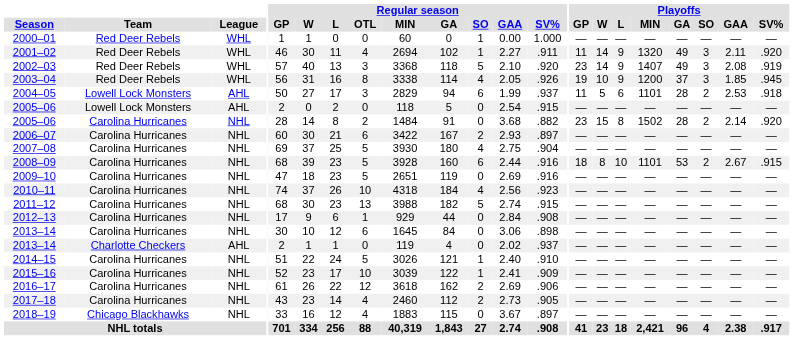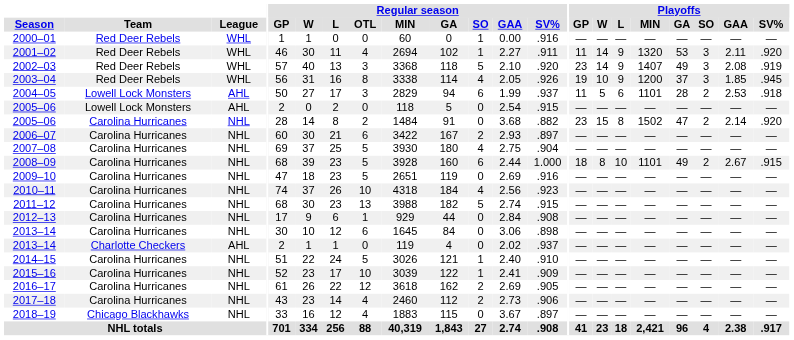 <table border="0" cellpadding="1" cellspacing="0" style="text-align:center; width:90%">
 <tr ALIGN="center" bgcolor="#e0e0e0">
 <th align="center" colspan="3" bgcolor="#ffffff"></th>
 <th align="center" rowspan="99" bgcolor="#ffffff"></th>
 <th align="center" colspan="9" bgcolor="#e0e0e0"><a href='#'>Regular season</a></th>
 <th align="center" rowspan="99" bgcolor="#ffffff"></th>
 <th align="center" colspan="8" bgcolor="#e0e0e0"><a href='#'>Playoffs</a></th>
 </tr>
 <tr ALIGN="center" bgcolor="#e0e0e0">
 <th><a href='#'>Season</a></th>
 <th>Team</th>
 <th>League</th>
 <th>GP</th>
 <th>W</th>
 <th>L</th>
 <th>OTL</th>
 <th>MIN</th>
 <th>GA</th>
 <th><a href='#'>SO</a></th>
 <th><a href='#'>GAA</a></th>
 <th><a href='#'>SV%</a></th>
 <th>GP</th>
 <th>W</th>
 <th>L</th>
 <th>MIN</th>
 <th>GA</th>
 <th>SO</th>
 <th>GAA</th>
 <th>SV%</th>
 </tr>
 <tr ALIGN="center">
 <td><a href='#'>2000–01</a></td>
 <td><a href='#'>Red Deer Rebels</a></td>
 <td><a href='#'>WHL</a></td>
 <td>1</td>
 <td>1</td>
 <td>0</td>
 <td>0</td>
 <td>60</td>
 <td>0</td>
 <td>1</td>
 <td>0.00</td>
-<td>1.000</td>
+<td>.916</td>
 <td>—</td>
 <td>—</td>
 <td>—</td>
 <td>—</td>
 <td>—</td>
 <td>—</td>
 <td>—</td>
 <td>—</td>
 </tr>
 <tr ALIGN="center" bgcolor="#f0f0f0">
 <td><a href='#'>2001–02</a></td>
 <td>Red Deer Rebels</td>
 <td>WHL</td>
 <td>46</td>
 <td>30</td>
 <td>11</td>
 <td>4</td>
 <td>2694</td>
 <td>102</td>
 <td>1</td>
 <td>2.27</td>
 <td>.911</td>
 <td>11</td>
 <td>14</td>
 <td>9</td>
 <td>1320</td>
-<td>49</td>
+<td>53</td>
 <td>3</td>
 <td>2.11</td>
 <td>.920</td>
 </tr>
 <tr ALIGN="center">
 <td><a href='#'>2002–03</a></td>
 <td>Red Deer Rebels</td>
 <td>WHL</td>
 <td>57</td>
 <td>40</td>
 <td>13</td>
 <td>3</td>
 <td>3368</td>
 <td>118</td>
 <td>5</td>
 <td>2.10</td>
 <td>.920</td>
 <td>23</td>
 <td>14</td>
 <td>9</td>
 <td>1407</td>
 <td>49</td>
 <td>3</td>
 <td>2.08</td>
 <td>.919</td>
 </tr>
 <tr ALIGN="center" bgcolor="#f0f0f0">
 <td><a href='#'>2003–04</a></td>
 <td>Red Deer Rebels</td>
 <td>WHL</td>
 <td>56</td>
 <td>31</td>
 <td>16</td>
 <td>8</td>
 <td>3338</td>
 <td>114</td>
 <td>4</td>
 <td>2.05</td>
 <td>.926</td>
 <td>19</td>
 <td>10</td>
 <td>9</td>
 <td>1200</td>
 <td>37</td>
 <td>3</td>
 <td>1.85</td>
 <td>.945</td>
 </tr>
 <tr ALIGN="center">
 <td><a href='#'>2004–05</a></td>
 <td><a href='#'>Lowell Lock Monsters</a></td>
 <td><a href='#'>AHL</a></td>
 <td>50</td>
 <td>27</td>
 <td>17</td>
 <td>3</td>
 <td>2829</td>
 <td>94</td>
 <td>6</td>
 <td>1.99</td>
 <td>.937</td>
 <td>11</td>
 <td>5</td>
 <td>6</td>
 <td>1101</td>
 <td>28</td>
 <td>2</td>
 <td>2.53</td>
 <td>.918</td>
 </tr>
 <tr ALIGN="center" bgcolor="#f0f0f0">
 <td><a href='#'>2005–06</a></td>
 <td>Lowell Lock Monsters</td>
 <td>AHL</td>
 <td>2</td>
 <td>0</td>
 <td>2</td>
 <td>0</td>
 <td>118</td>
 <td>5</td>
 <td>0</td>
 <td>2.54</td>
 <td>.915</td>
 <td>—</td>
 <td>—</td>
 <td>—</td>
 <td>—</td>
 <td>—</td>
 <td>—</td>
 <td>—</td>
 <td>—</td>
 </tr>
 <tr ALIGN="center">
 <td><a href='#'>2005–06</a></td>
 <td><a href='#'>Carolina Hurricanes</a></td>
 <td><a href='#'>NHL</a></td>
 <td>28</td>
 <td>14</td>
 <td>8</td>
 <td>2</td>
 <td>1484</td>
 <td>91</td>
 <td>0</td>
 <td>3.68</td>
 <td>.882</td>
 <td>23</td>
 <td>15</td>
 <td>8</td>
 <td>1502</td>
-<td>28</td>
+<td>47</td>
 <td>2</td>
 <td>2.14</td>
 <td>.920</td>
 </tr>
 <tr ALIGN="center" bgcolor="#f0f0f0">
 <td><a href='#'>2006–07</a></td>
 <td>Carolina Hurricanes</td>
 <td>NHL</td>
 <td>60</td>
 <td>30</td>
 <td>21</td>
 <td>6</td>
 <td>3422</td>
 <td>167</td>
 <td>2</td>
 <td>2.93</td>
 <td>.897</td>
 <td>—</td>
 <td>—</td>
 <td>—</td>
 <td>—</td>
 <td>—</td>
 <td>—</td>
 <td>—</td>
 <td>—</td>
 </tr>
 <tr ALIGN="center">
 <td><a href='#'>2007–08</a></td>
 <td>Carolina Hurricanes</td>
 <td>NHL</td>
 <td>69</td>
 <td>37</td>
 <td>25</td>
 <td>5</td>
 <td>3930</td>
 <td>180</td>
 <td>4</td>
 <td>2.75</td>
 <td>.904</td>
 <td>—</td>
 <td>—</td>
 <td>—</td>
 <td>—</td>
 <td>—</td>
 <td>—</td>
 <td>—</td>
 <td>—</td>
 </tr>
 <tr ALIGN="center" bgcolor="#f0f0f0">
 <td><a href='#'>2008–09</a></td>
 <td>Carolina Hurricanes</td>
 <td>NHL</td>
 <td>68</td>
 <td>39</td>
 <td>23</td>
 <td>5</td>
 <td>3928</td>
 <td>160</td>
 <td>6</td>
 <td>2.44</td>
-<td>.916</td>
+<td>1.000</td>
 <td>18</td>
 <td>8</td>
 <td>10</td>
 <td>1101</td>
-<td>53</td>
+<td>49</td>
 <td>2</td>
 <td>2.67</td>
 <td>.915</td>
 </tr>
 <tr ALIGN="center">
 <td><a href='#'>2009–10</a></td>
 <td>Carolina Hurricanes</td>
 <td>NHL</td>
 <td>47</td>
 <td>18</td>
 <td>23</td>
 <td>5</td>
 <td>2651</td>
 <td>119</td>
 <td>0</td>
 <td>2.69</td>
 <td>.916</td>
 <td>—</td>
 <td>—</td>
 <td>—</td>
 <td>—</td>
 <td>—</td>
 <td>—</td>
 <td>—</td>
 <td>—</td>
 </tr>
 <tr ALIGN="center" bgcolor="#f0f0f0">
 <td><a href='#'>2010–11</a></td>
 <td>Carolina Hurricanes</td>
 <td>NHL</td>
 <td>74</td>
 <td>37</td>
 <td>26</td>
 <td>10</td>
 <td>4318</td>
 <td>184</td>
 <td>4</td>
 <td>2.56</td>
 <td>.923</td>
 <td>—</td>
 <td>—</td>
 <td>—</td>
 <td>—</td>
 <td>—</td>
 <td>—</td>
 <td>—</td>
 <td>—</td>
 </tr>
 <tr ALIGN="center">
 <td><a href='#'>2011–12</a></td>
 <td>Carolina Hurricanes</td>
 <td>NHL</td>
 <td>68</td>
 <td>30</td>
 <td>23</td>
 <td>13</td>
 <td>3988</td>
 <td>182</td>
 <td>5</td>
 <td>2.74</td>
 <td>.915</td>
 <td>—</td>
 <td>—</td>
 <td>—</td>
 <td>—</td>
 <td>—</td>
 <td>—</td>
 <td>—</td>
 <td>—</td>
 </tr>
 <tr ALIGN="center" bgcolor="#f0f0f0">
 <td><a href='#'>2012–13</a></td>
 <td>Carolina Hurricanes</td>
 <td>NHL</td>
 <td>17</td>
 <td>9</td>
 <td>6</td>
 <td>1</td>
 <td>929</td>
 <td>44</td>
 <td>0</td>
 <td>2.84</td>
 <td>.908</td>
 <td>—</td>
 <td>—</td>
 <td>—</td>
 <td>—</td>
 <td>—</td>
 <td>—</td>
 <td>—</td>
 <td>—</td>
 </tr>
 <tr ALIGN="center">
 <td><a href='#'>2013–14</a></td>
 <td>Carolina Hurricanes</td>
 <td>NHL</td>
 <td>30</td>
 <td>10</td>
 <td>12</td>
 <td>6</td>
 <td>1645</td>
 <td>84</td>
 <td>0</td>
 <td>3.06</td>
 <td>.898</td>
 <td>—</td>
 <td>—</td>
 <td>—</td>
 <td>—</td>
 <td>—</td>
 <td>—</td>
 <td>—</td>
 <td>—</td>
 </tr>
 <tr ALIGN="center" bgcolor="#f0f0f0">
 <td><a href='#'>2013–14</a></td>
 <td><a href='#'>Charlotte Checkers</a></td>
 <td>AHL</td>
 <td>2</td>
 <td>1</td>
 <td>1</td>
 <td>0</td>
 <td>119</td>
 <td>4</td>
 <td>0</td>
 <td>2.02</td>
 <td>.937</td>
 <td>—</td>
 <td>—</td>
 <td>—</td>
 <td>—</td>
 <td>—</td>
 <td>—</td>
 <td>—</td>
 <td>—</td>
 </tr>
 <tr ALIGN="center">
 <td><a href='#'>2014–15</a></td>
 <td>Carolina Hurricanes</td>
 <td>NHL</td>
 <td>51</td>
 <td>22</td>
 <td>24</td>
 <td>5</td>
 <td>3026</td>
 <td>121</td>
 <td>1</td>
 <td>2.40</td>
 <td>.910</td>
 <td>—</td>
 <td>—</td>
 <td>—</td>
 <td>—</td>
 <td>—</td>
 <td>—</td>
 <td>—</td>
 <td>—</td>
 </tr>
 <tr ALIGN="center" bgcolor="#f0f0f0">
 <td><a href='#'>2015–16</a></td>
 <td>Carolina Hurricanes</td>
 <td>NHL</td>
 <td>52</td>
 <td>23</td>
 <td>17</td>
 <td>10</td>
 <td>3039</td>
 <td>122</td>
 <td>1</td>
 <td>2.41</td>
 <td>.909</td>
 <td>—</td>
 <td>—</td>
 <td>—</td>
 <td>—</td>
 <td>—</td>
 <td>—</td>
 <td>—</td>
 <td>—</td>
 </tr>
 <tr ALIGN="center">
 <td><a href='#'>2016–17</a></td>
 <td>Carolina Hurricanes</td>
 <td>NHL</td>
 <td>61</td>
 <td>26</td>
 <td>22</td>
 <td>12</td>
 <td>3618</td>
 <td>162</td>
 <td>2</td>
 <td>2.69</td>
-<td>.906</td>
+<td>.905</td>
 <td>—</td>
 <td>—</td>
 <td>—</td>
 <td>—</td>
 <td>—</td>
 <td>—</td>
 <td>—</td>
 <td>—</td>
 </tr>
 <tr ALIGN="center" bgcolor="#f0f0f0">
 <td><a href='#'>2017–18</a></td>
 <td>Carolina Hurricanes</td>
 <td>NHL</td>
 <td>43</td>
 <td>23</td>
 <td>14</td>
 <td>4</td>
 <td>2460</td>
 <td>112</td>
 <td>2</td>
 <td>2.73</td>
-<td>.905</td>
+<td>.906</td>
 <td>—</td>
 <td>—</td>
 <td>—</td>
 <td>—</td>
 <td>—</td>
 <td>—</td>
 <td>—</td>
 <td>—</td>
 </tr>
 <tr ALIGN="center">
 <td><a href='#'>2018–19</a></td>
 <td><a href='#'>Chicago Blackhawks</a></td>
 <td>NHL</td>
 <td>33</td>
 <td>16</td>
 <td>12</td>
 <td>4</td>
 <td>1883</td>
 <td>115</td>
 <td>0</td>
 <td>3.67</td>
 <td>.897</td>
 <td>—</td>
 <td>—</td>
 <td>—</td>
 <td>—</td>
 <td>—</td>
 <td>—</td>
 <td>—</td>
 <td>—</td>
 </tr>
 <tr ALIGN="center" bgcolor="#e0e0e0">
 <th colspan="3">NHL totals</th>
 <th>701</th>
 <th>334</th>
 <th>256</th>
 <th>88</th>
 <th>40,319</th>
 <th>1,843</th>
 <th>27</th>
 <th>2.74</th>
 <th>.908</th>
 <th>41</th>
 <th>23</th>
 <th>18</th>
 <th>2,421</th>
 <th>96</th>
 <th>4</th>
 <th>2.38</th>
 <th>.917</th>
 </tr>
 </table>
